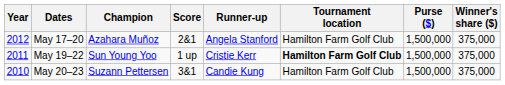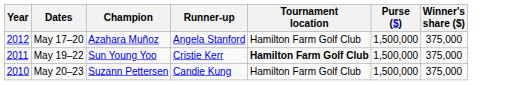 <table class="wikitable">
 <tr>
 <th>Year</th>
 <th>Dates</th>
 <th>Champion</th>
-<th>Score</th>
 <th>Runner-up</th>
 <th>Tournament<br>location</th>
 <th>Purse<br>(<a href='#'>$</a>)</th>
 <th>Winner's<br>share ($)</th>
 </tr>
 <tr>
 <td><a href='#'>2012</a></td>
 <td>May 17–20</td>
 <td> <a href='#'>Azahara Muñoz</a></td>
-<td align=center>2&1</td>
 <td> <a href='#'>Angela Stanford</a></td>
 <td>Hamilton Farm Golf Club</td>
 <td>1,500,000</td>
 <td align=center>375,000</td>
 </tr>
 <tr>
 <td><a href='#'>2011</a></td>
 <td>May 19–22</td>
 <td> <a href='#'>Sun Young Yoo</a></td>
-<td align=center>1 up</td>
 <td> <a href='#'>Cristie Kerr</a></td>
 <td><strong>Hamilton Farm Golf Club</strong></td>
 <td>1,500,000</td>
 <td align=center>375,000</td>
 </tr>
 <tr>
 <td><a href='#'>2010</a></td>
 <td>May 20–23</td>
 <td> <a href='#'>Suzann Pettersen</a></td>
-<td align=center>3&1</td>
 <td> <a href='#'>Candie Kung</a></td>
 <td>Hamilton Farm Golf Club</td>
 <td>1,500,000</td>
 <td align=center>375,000</td>
 </tr>
 </table>
